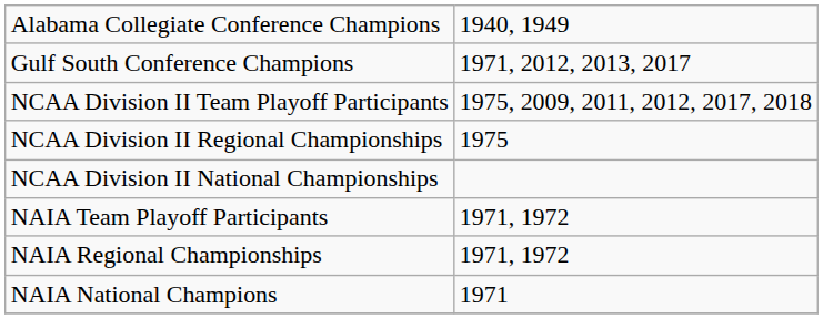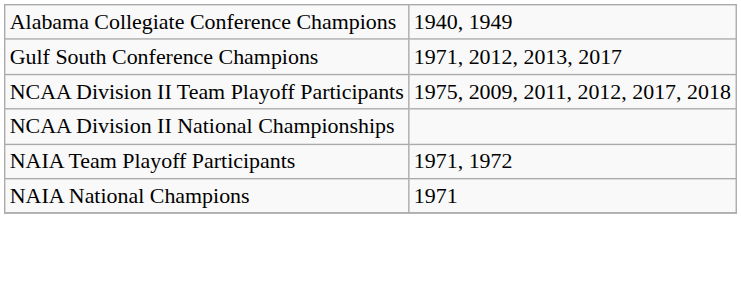 <table class="wikitable">
 <tr>
 <td>Alabama Collegiate Conference Champions</td>
 <td>1940, 1949</td>
 </tr>
 <tr>
 <td>Gulf South Conference Champions</td>
 <td>1971, 2012, 2013, 2017</td>
 </tr>
 <tr>
 <td>NCAA Division II Team Playoff Participants</td>
 <td>1975, 2009, 2011, 2012, 2017, 2018</td>
 </tr>
 <tr>
-<td>NCAA Division II Regional Championships</td>
-<td>1975</td>
-</tr>
-<tr>
 <td>NCAA Division II National Championships</td>
 <td></td>
 </tr>
 <tr>
 <td>NAIA Team Playoff Participants</td>
-<td>1971, 1972</td>
-</tr>
-<tr>
-<td>NAIA Regional Championships</td>
 <td>1971, 1972</td>
 </tr>
 <tr>
 <td>NAIA National Champions</td>
 <td>1971</td>
 </tr>
 <tr>
 </tr>
 </table>
